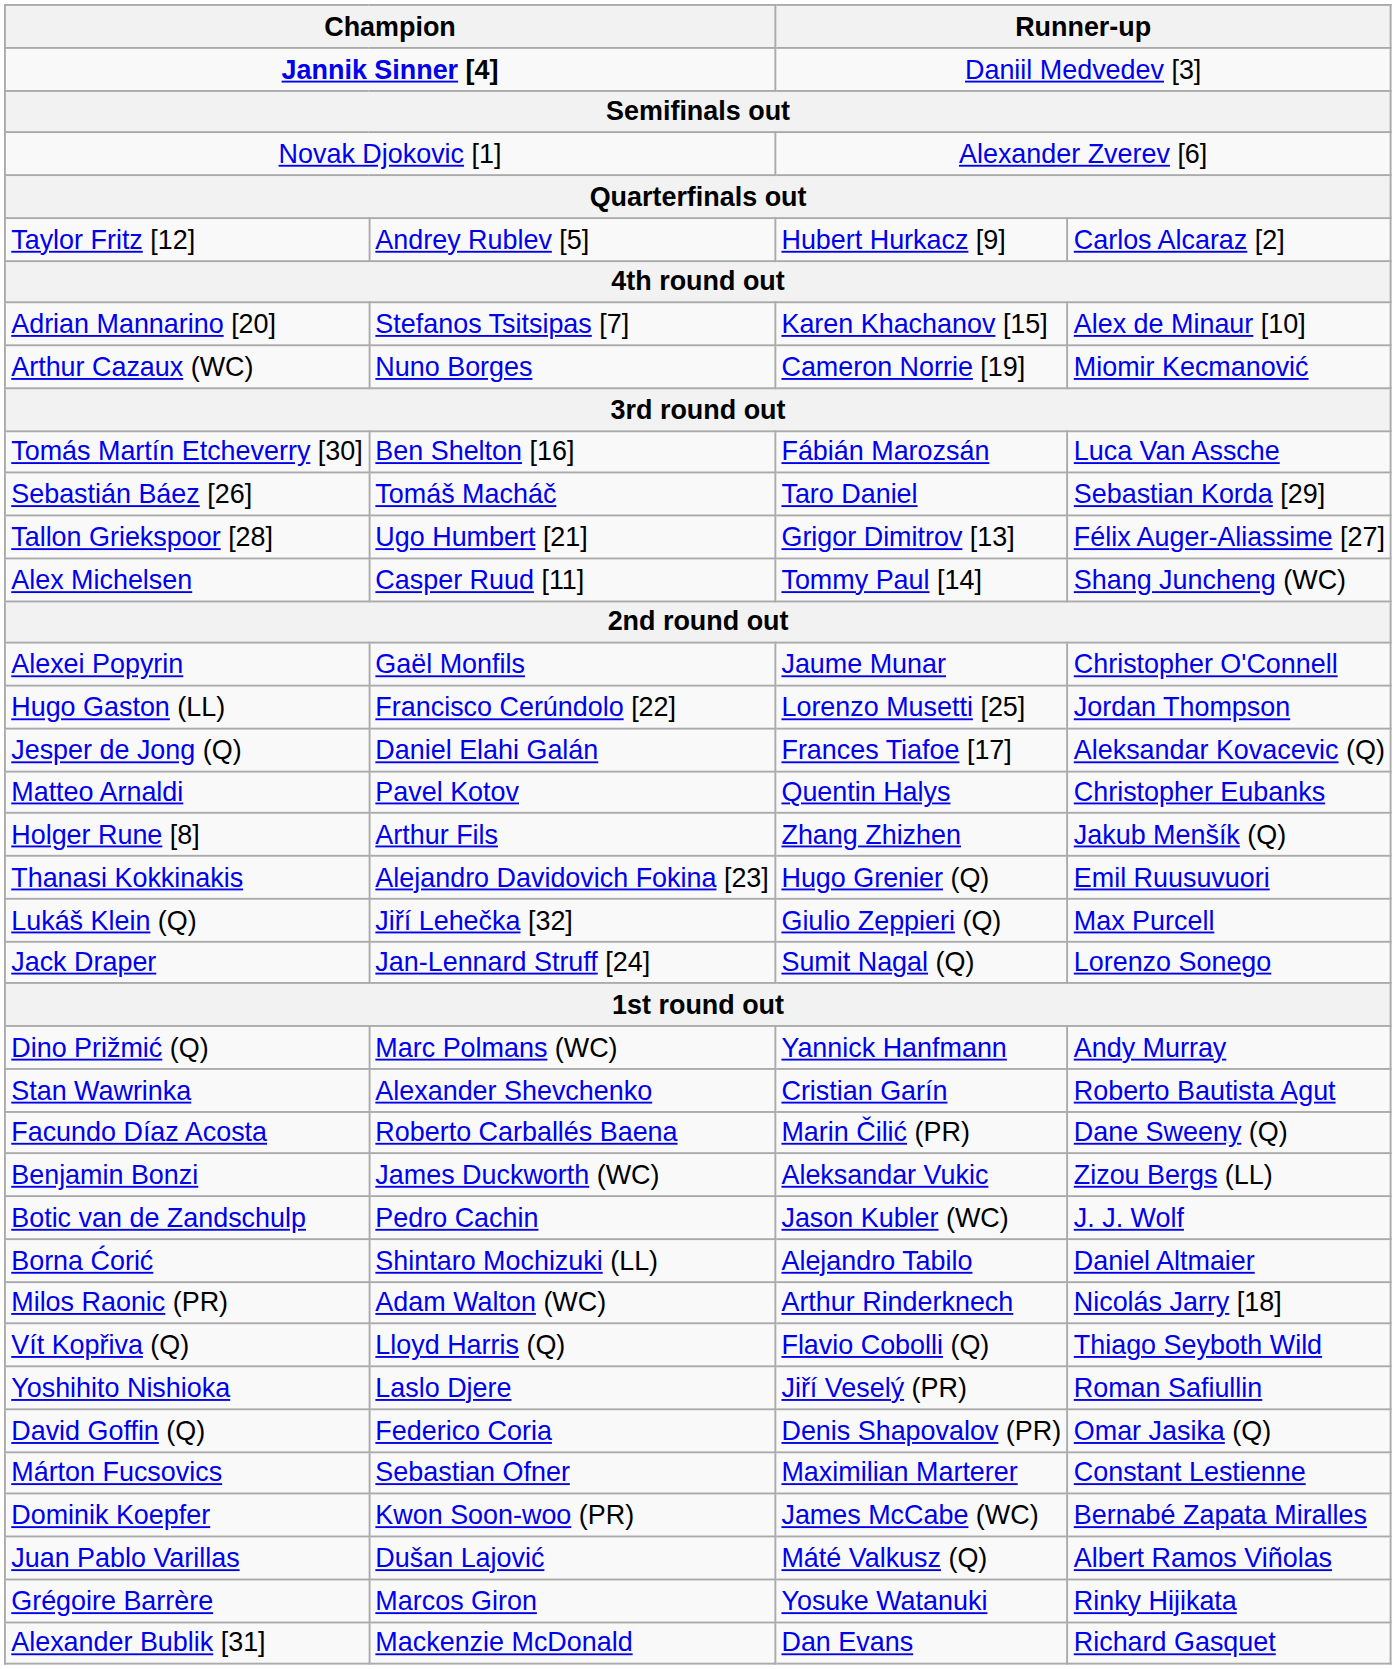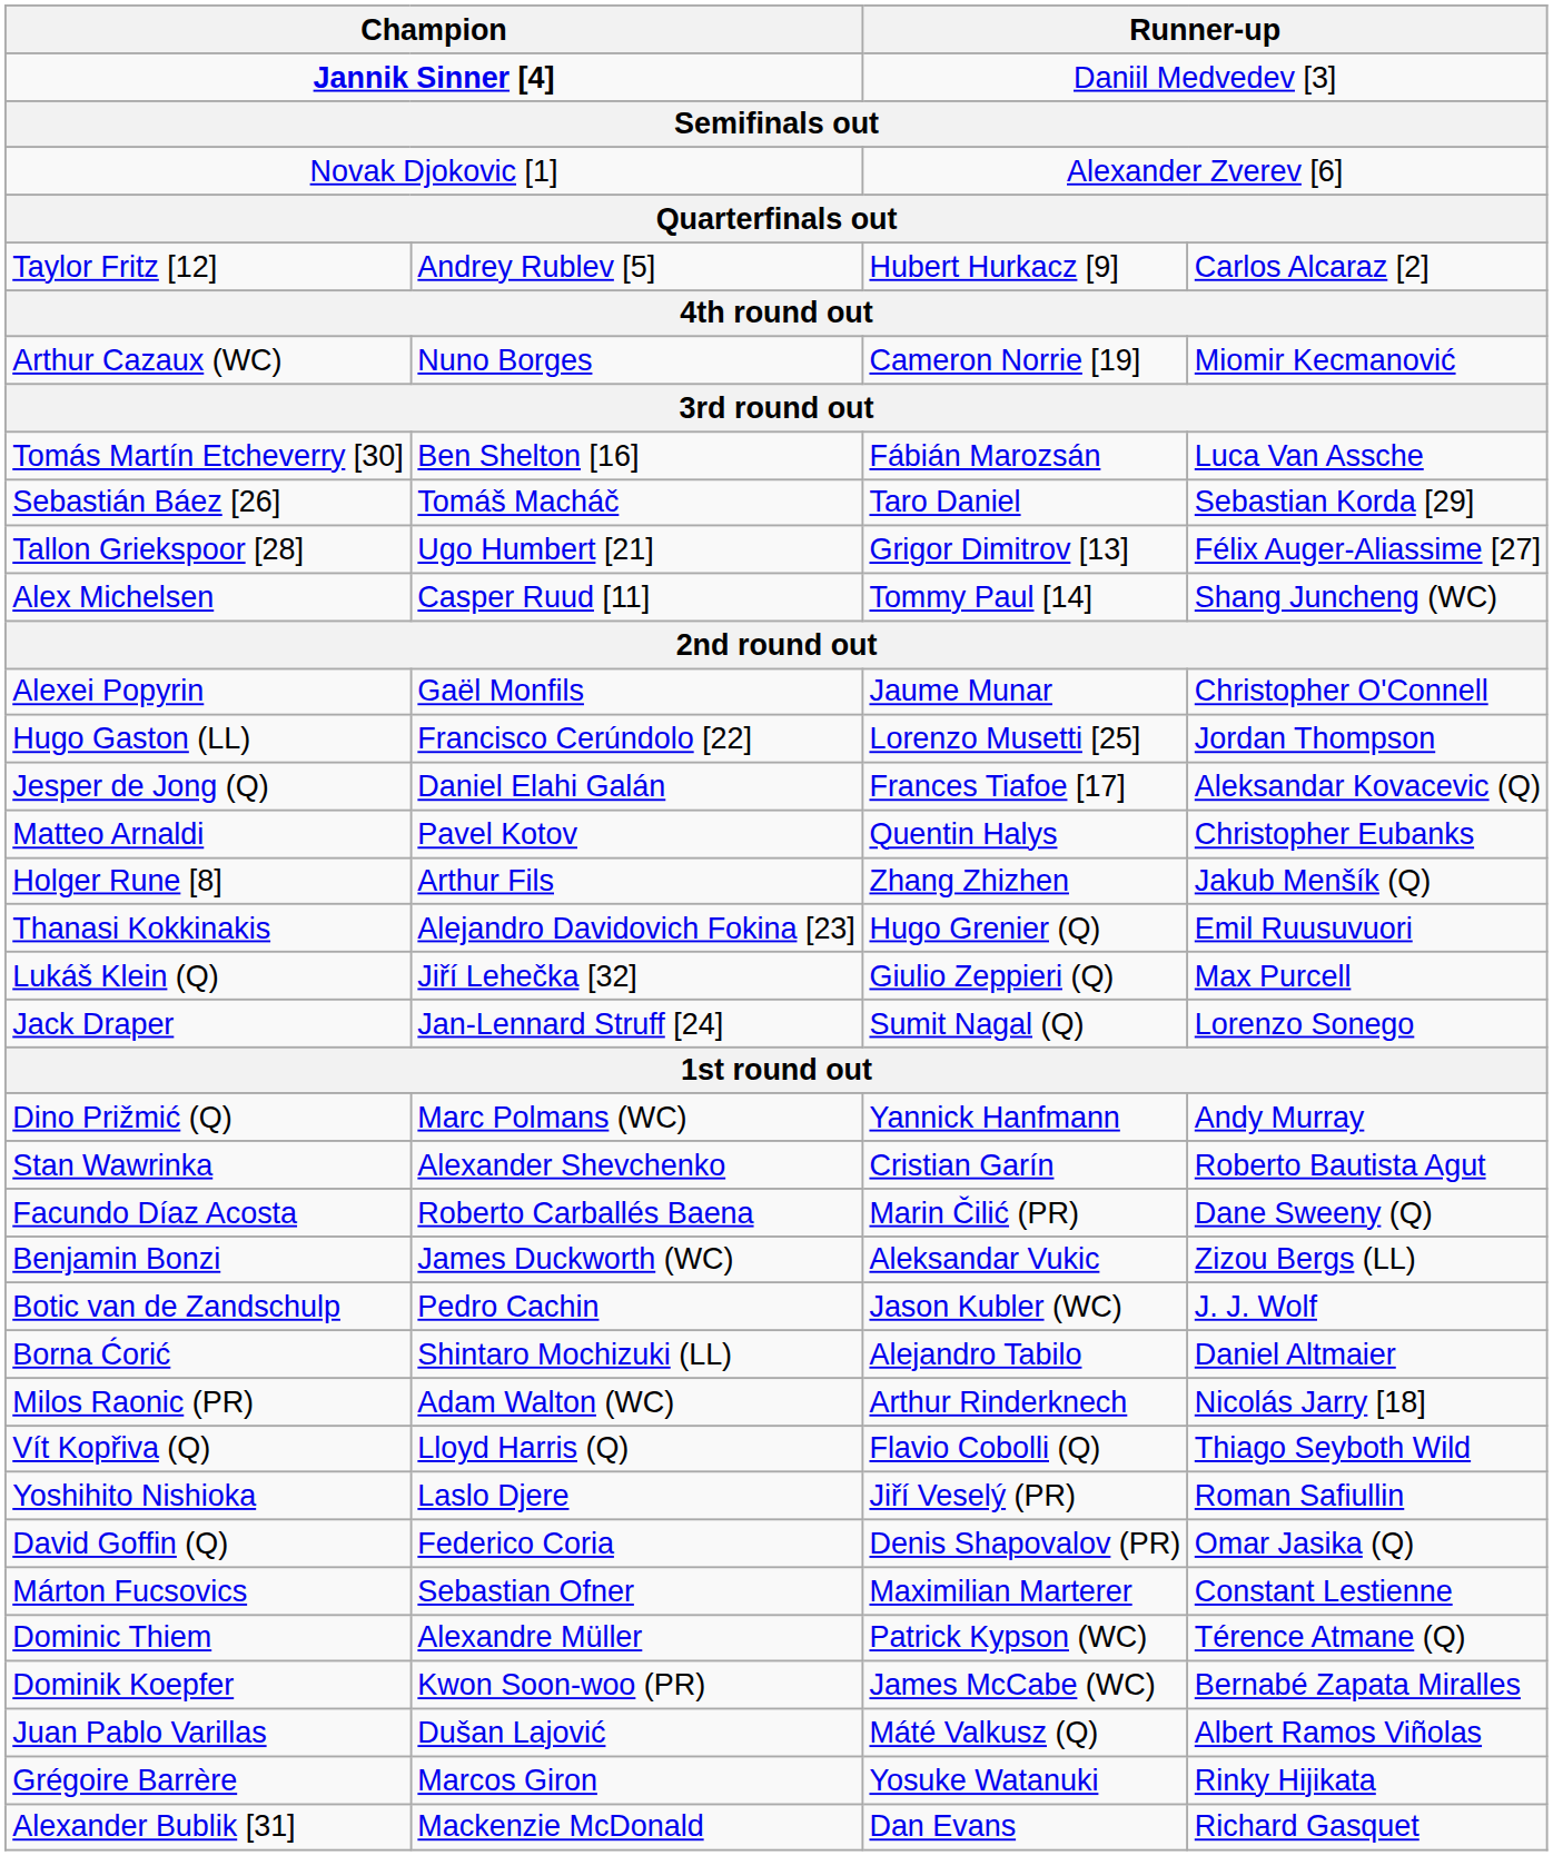 <table class="wikitable mw-collapsible mw-collapsed" style="font-size:90%">
 <tr>
 <th colspan=2>Champion</th>
 <th colspan=2>Runner-up</th>
 </tr>
 <tr style="text-align:center;">
 <td colspan=2><strong> <a href='#'>Jannik Sinner</a> [4]</strong></td>
 <td colspan=2> <a href='#'>Daniil Medvedev</a> [3]</td>
 </tr>
 <tr>
 <th colspan=4>Semifinals out</th>
 </tr>
 <tr style="text-align:center;">
 <td colspan=2> <a href='#'>Novak Djokovic</a> [1]</td>
 <td colspan=2> <a href='#'>Alexander Zverev</a> [6]</td>
 </tr>
 <tr>
 <th colspan=4>Quarterfinals out</th>
 </tr>
 <tr>
 <td> <a href='#'>Taylor Fritz</a> [12]</td>
 <td> <a href='#'>Andrey Rublev</a> [5]</td>
 <td> <a href='#'>Hubert Hurkacz</a> [9]</td>
 <td> <a href='#'>Carlos Alcaraz</a> [2]</td>
 </tr>
 <tr>
 <th colspan=4>4th round out</th>
-</tr>
-<tr>
-<td> <a href='#'>Adrian Mannarino</a> [20]</td>
-<td> <a href='#'>Stefanos Tsitsipas</a> [7]</td>
-<td> <a href='#'>Karen Khachanov</a> [15]</td>
-<td> <a href='#'>Alex de Minaur</a> [10]</td>
 </tr>
 <tr>
 <td> <a href='#'>Arthur Cazaux</a> (WC)</td>
 <td> <a href='#'>Nuno Borges</a></td>
 <td> <a href='#'>Cameron Norrie</a> [19]</td>
 <td> <a href='#'>Miomir Kecmanović</a></td>
 </tr>
 <tr>
 <th colspan=4>3rd round out</th>
 </tr>
 <tr>
 <td> <a href='#'>Tomás Martín Etcheverry</a> [30]</td>
 <td> <a href='#'>Ben Shelton</a> [16]</td>
 <td> <a href='#'>Fábián Marozsán</a></td>
 <td> <a href='#'>Luca Van Assche</a></td>
 </tr>
 <tr>
 <td> <a href='#'>Sebastián Báez</a> [26]</td>
 <td> <a href='#'>Tomáš Macháč</a></td>
 <td> <a href='#'>Taro Daniel</a></td>
 <td> <a href='#'>Sebastian Korda</a> [29]</td>
 </tr>
 <tr>
 <td> <a href='#'>Tallon Griekspoor</a> [28]</td>
 <td> <a href='#'>Ugo Humbert</a> [21]</td>
 <td> <a href='#'>Grigor Dimitrov</a> [13]</td>
 <td> <a href='#'>Félix Auger-Aliassime</a> [27]</td>
 </tr>
 <tr>
 <td> <a href='#'>Alex Michelsen</a></td>
 <td> <a href='#'>Casper Ruud</a> [11]</td>
 <td> <a href='#'>Tommy Paul</a> [14]</td>
 <td> <a href='#'>Shang Juncheng</a> (WC)</td>
 </tr>
 <tr>
 <th colspan=4>2nd round out</th>
 </tr>
 <tr>
 <td> <a href='#'>Alexei Popyrin</a></td>
 <td> <a href='#'>Gaël Monfils</a></td>
 <td> <a href='#'>Jaume Munar</a></td>
 <td> <a href='#'>Christopher O'Connell</a></td>
 </tr>
 <tr>
 <td> <a href='#'>Hugo Gaston</a> (LL)</td>
 <td> <a href='#'>Francisco Cerúndolo</a> [22]</td>
 <td> <a href='#'>Lorenzo Musetti</a> [25]</td>
 <td> <a href='#'>Jordan Thompson</a></td>
 </tr>
 <tr>
 <td> <a href='#'>Jesper de Jong</a> (Q)</td>
 <td> <a href='#'>Daniel Elahi Galán</a></td>
 <td> <a href='#'>Frances Tiafoe</a> [17]</td>
 <td> <a href='#'>Aleksandar Kovacevic</a> (Q)</td>
 </tr>
 <tr>
 <td> <a href='#'>Matteo Arnaldi</a></td>
 <td> <a href='#'>Pavel Kotov</a></td>
 <td> <a href='#'>Quentin Halys</a></td>
 <td> <a href='#'>Christopher Eubanks</a></td>
 </tr>
 <tr>
 <td> <a href='#'>Holger Rune</a> [8]</td>
 <td> <a href='#'>Arthur Fils</a></td>
 <td> <a href='#'>Zhang Zhizhen</a></td>
 <td> <a href='#'>Jakub Menšík</a> (Q)</td>
 </tr>
 <tr>
 <td> <a href='#'>Thanasi Kokkinakis</a></td>
 <td> <a href='#'>Alejandro Davidovich Fokina</a> [23]</td>
 <td> <a href='#'>Hugo Grenier</a> (Q)</td>
 <td> <a href='#'>Emil Ruusuvuori</a></td>
 </tr>
 <tr>
 <td> <a href='#'>Lukáš Klein</a> (Q)</td>
 <td> <a href='#'>Jiří Lehečka</a> [32]</td>
 <td> <a href='#'>Giulio Zeppieri</a> (Q)</td>
 <td> <a href='#'>Max Purcell</a></td>
 </tr>
 <tr>
 <td> <a href='#'>Jack Draper</a></td>
 <td> <a href='#'>Jan-Lennard Struff</a> [24]</td>
 <td> <a href='#'>Sumit Nagal</a> (Q)</td>
 <td> <a href='#'>Lorenzo Sonego</a></td>
 </tr>
 <tr>
 <th colspan=4>1st round out</th>
 </tr>
 <tr>
 <td> <a href='#'>Dino Prižmić</a> (Q)</td>
 <td> <a href='#'>Marc Polmans</a> (WC)</td>
 <td> <a href='#'>Yannick Hanfmann</a></td>
 <td> <a href='#'>Andy Murray</a></td>
 </tr>
 <tr>
 <td> <a href='#'>Stan Wawrinka</a></td>
 <td> <a href='#'>Alexander Shevchenko</a></td>
 <td> <a href='#'>Cristian Garín</a></td>
 <td> <a href='#'>Roberto Bautista Agut</a></td>
 </tr>
 <tr>
 <td> <a href='#'>Facundo Díaz Acosta</a></td>
 <td> <a href='#'>Roberto Carballés Baena</a></td>
 <td> <a href='#'>Marin Čilić</a> (PR)</td>
 <td> <a href='#'>Dane Sweeny</a> (Q)</td>
 </tr>
 <tr>
 <td> <a href='#'>Benjamin Bonzi</a></td>
 <td> <a href='#'>James Duckworth</a> (WC)</td>
 <td> <a href='#'>Aleksandar Vukic</a></td>
 <td> <a href='#'>Zizou Bergs</a> (LL)</td>
 </tr>
 <tr>
 <td> <a href='#'>Botic van de Zandschulp</a></td>
 <td> <a href='#'>Pedro Cachin</a></td>
 <td> <a href='#'>Jason Kubler</a> (WC)</td>
 <td> <a href='#'>J. J. Wolf</a></td>
 </tr>
 <tr>
 <td> <a href='#'>Borna Ćorić</a></td>
 <td> <a href='#'>Shintaro Mochizuki</a> (LL)</td>
 <td> <a href='#'>Alejandro Tabilo</a></td>
 <td> <a href='#'>Daniel Altmaier</a></td>
 </tr>
 <tr>
 <td> <a href='#'>Milos Raonic</a> (PR)</td>
 <td> <a href='#'>Adam Walton</a> (WC)</td>
 <td> <a href='#'>Arthur Rinderknech</a></td>
 <td> <a href='#'>Nicolás Jarry</a> [18]</td>
 </tr>
 <tr>
 <td> <a href='#'>Vít Kopřiva</a> (Q)</td>
 <td> <a href='#'>Lloyd Harris</a> (Q)</td>
 <td> <a href='#'>Flavio Cobolli</a> (Q)</td>
 <td> <a href='#'>Thiago Seyboth Wild</a></td>
 </tr>
 <tr>
 <td> <a href='#'>Yoshihito Nishioka</a></td>
 <td> <a href='#'>Laslo Djere</a></td>
 <td> <a href='#'>Jiří Veselý</a> (PR)</td>
 <td> <a href='#'>Roman Safiullin</a></td>
 </tr>
 <tr>
 <td> <a href='#'>David Goffin</a> (Q)</td>
 <td> <a href='#'>Federico Coria</a></td>
 <td> <a href='#'>Denis Shapovalov</a> (PR)</td>
 <td> <a href='#'>Omar Jasika</a> (Q)</td>
 </tr>
 <tr>
 <td> <a href='#'>Márton Fucsovics</a></td>
 <td> <a href='#'>Sebastian Ofner</a></td>
 <td> <a href='#'>Maximilian Marterer</a></td>
 <td> <a href='#'>Constant Lestienne</a></td>
 </tr>
 <tr>
+<td> <a href='#'>Dominic Thiem</a></td>
+<td> <a href='#'>Alexandre Müller</a></td>
+<td> <a href='#'>Patrick Kypson</a> (WC)</td>
+<td> <a href='#'>Térence Atmane</a> (Q)</td>
+</tr>
+<tr>
 <td> <a href='#'>Dominik Koepfer</a></td>
 <td> <a href='#'>Kwon Soon-woo</a> (PR)</td>
 <td> <a href='#'>James McCabe</a> (WC)</td>
 <td> <a href='#'>Bernabé Zapata Miralles</a></td>
 </tr>
 <tr>
 <td> <a href='#'>Juan Pablo Varillas</a></td>
 <td> <a href='#'>Dušan Lajović</a></td>
 <td> <a href='#'>Máté Valkusz</a> (Q)</td>
 <td> <a href='#'>Albert Ramos Viñolas</a></td>
 </tr>
 <tr>
 <td> <a href='#'>Grégoire Barrère</a></td>
 <td> <a href='#'>Marcos Giron</a></td>
 <td> <a href='#'>Yosuke Watanuki</a></td>
 <td> <a href='#'>Rinky Hijikata</a></td>
 </tr>
 <tr>
 <td> <a href='#'>Alexander Bublik</a> [31]</td>
 <td> <a href='#'>Mackenzie McDonald</a></td>
 <td> <a href='#'>Dan Evans</a></td>
 <td> <a href='#'>Richard Gasquet</a></td>
 </tr>
 </table>
